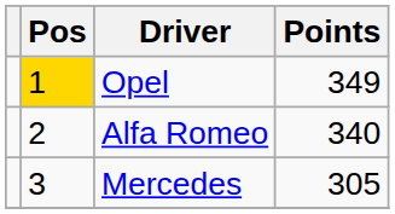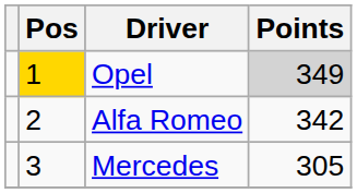 <table class="wikitable" style="font-size: 95%;">
 <tr>
 <th></th>
 <th>Pos</th>
 <th>Driver</th>
 <th>Points</th>
 </tr>
 <tr>
 <td align="left"></td>
 <td style="background: gold;">1</td>
 <td> <a href='#'>Opel</a></td>
-<td align="right">349</td>
+<td align="right" style="background: lightgrey;">349</td>
 </tr>
 <tr>
 <td align="left"></td>
 <td>2</td>
 <td> <a href='#'>Alfa Romeo</a></td>
-<td align="right">340</td>
+<td align="right">342</td>
 </tr>
 <tr>
 <td align="left"></td>
 <td>3</td>
 <td> <a href='#'>Mercedes</a></td>
 <td align="right">305</td>
 </tr>
 <tr>
 </tr>
 </table>
